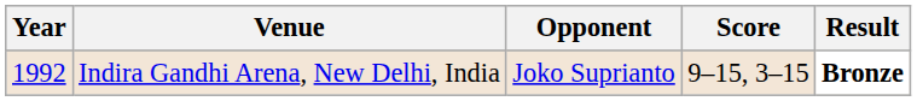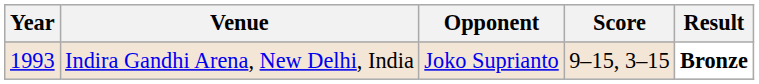 <table class="sortable wikitable" style="font-size: 90%;">
 <tr>
 <th>Year</th>
 <th>Venue</th>
 <th>Opponent</th>
 <th>Score</th>
 <th>Result</th>
 </tr>
 <tr style="background:#F3E6D7">
-<td align="center"><a href='#'>1992</a></td>
+<td align="center"><a href='#'>1993</a></td>
 <td align="left"><a href='#'>Indira Gandhi Arena</a>, <a href='#'>New Delhi</a>, India</td>
 <td align="left"> <a href='#'>Joko Suprianto</a></td>
 <td align="left">9–15, 3–15</td>
 <td style="text-align:left; background:white"> <strong>Bronze</strong></td>
 </tr>
 </table>
